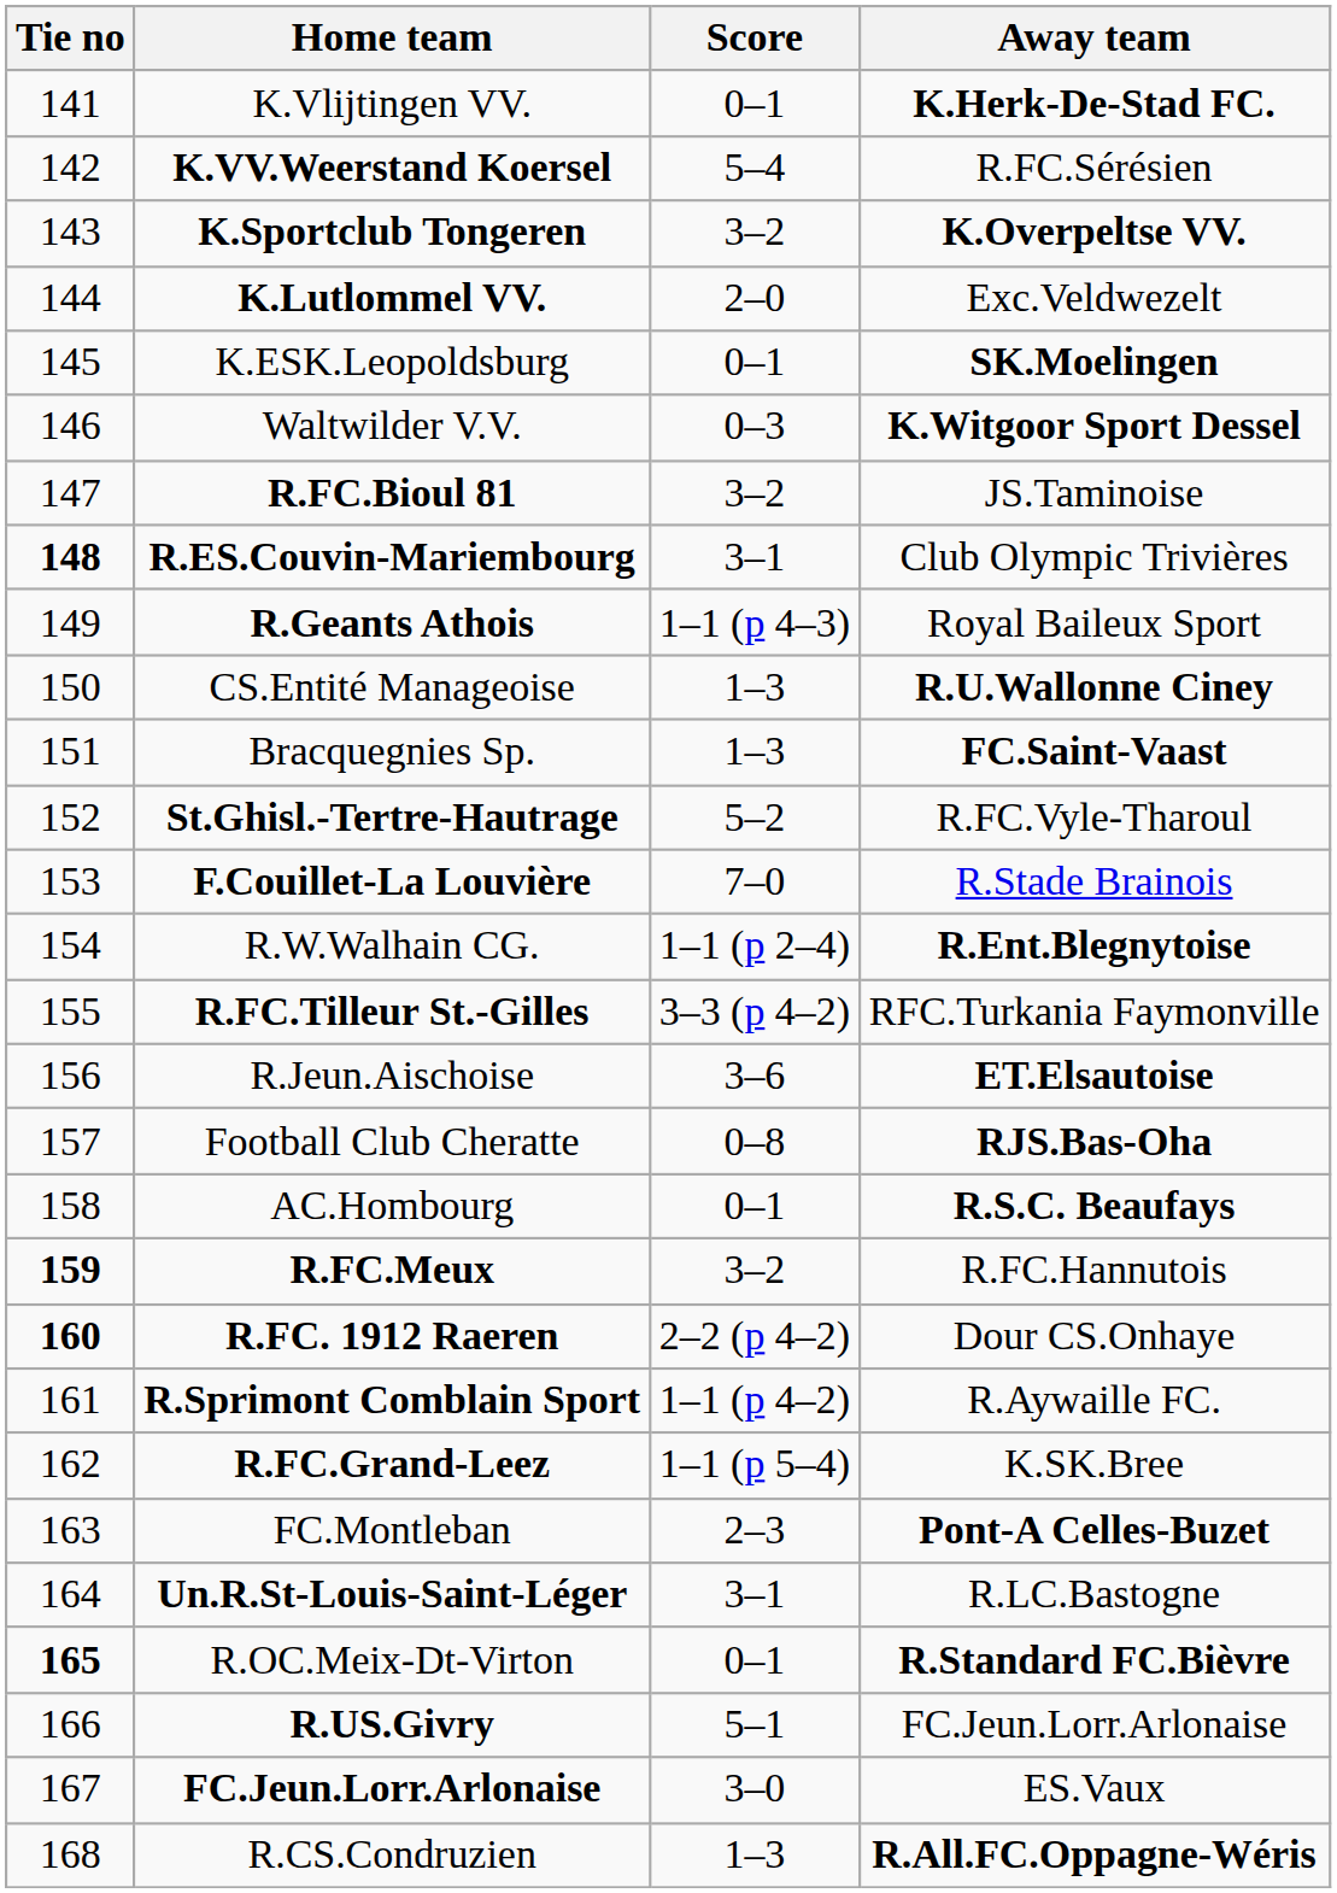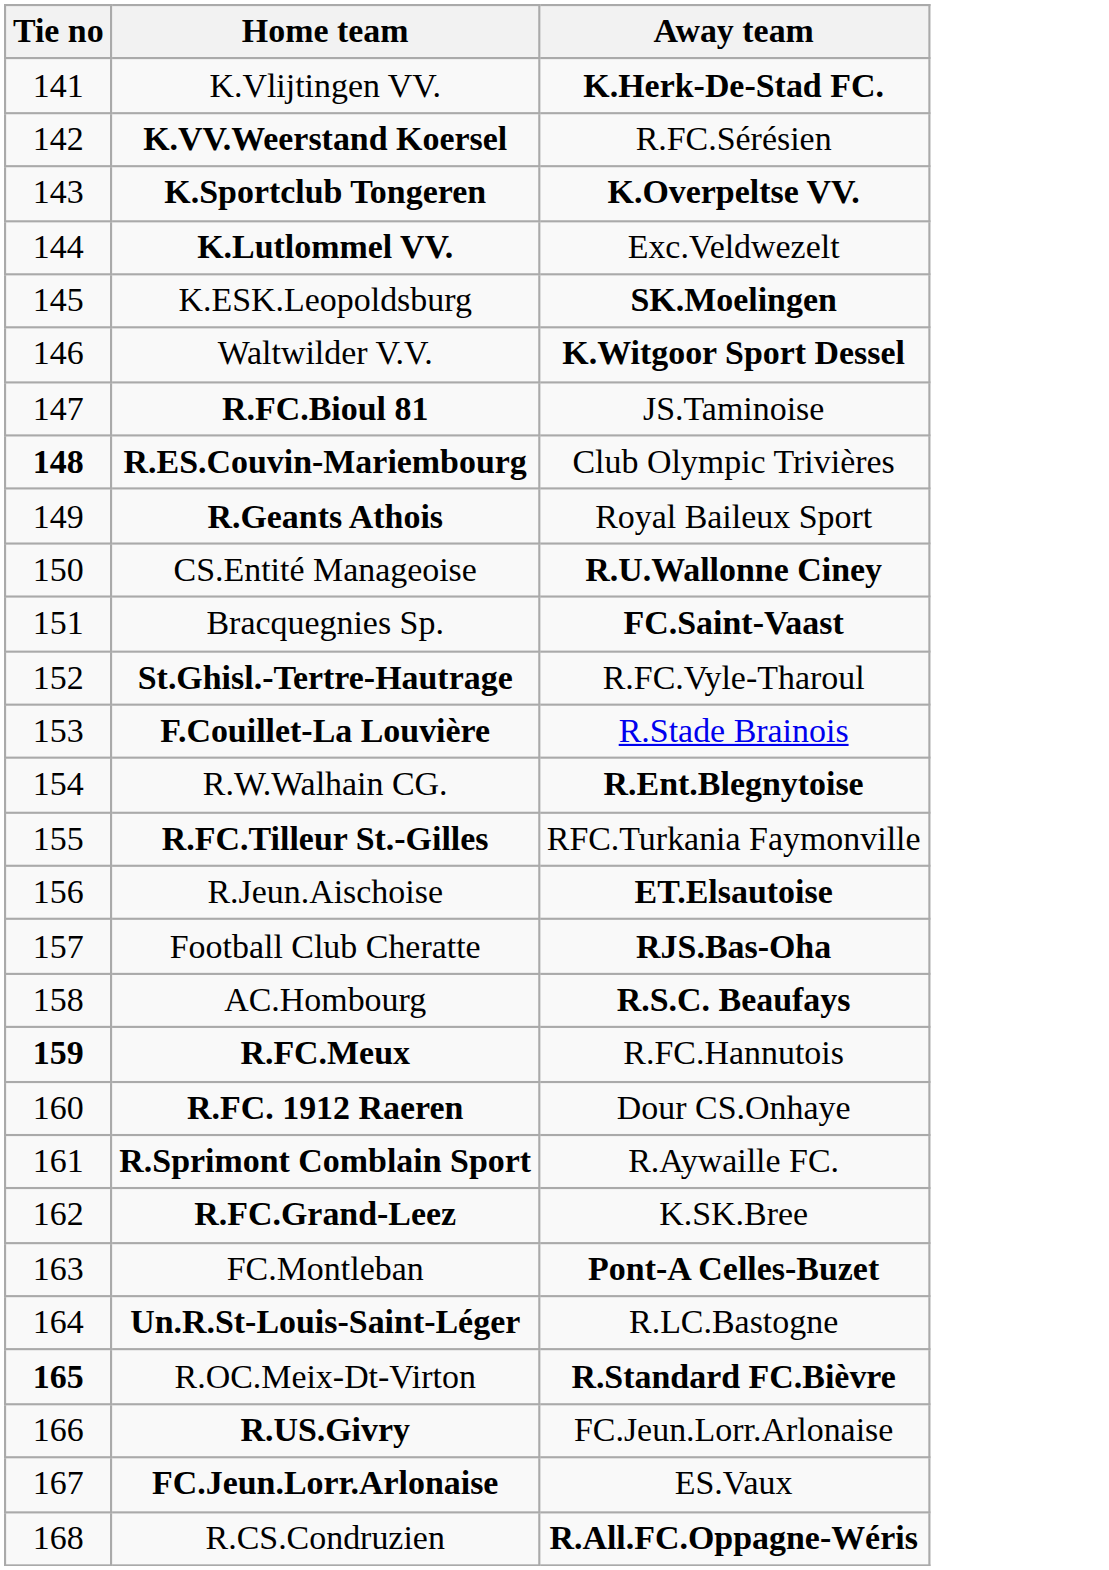 <table class="wikitable" style="text-align: center">
 <tr>
 <th>Tie no</th>
 <th>Home team</th>
-<th>Score</th>
 <th>Away team</th>
 </tr>
 <tr>
 <td>141</td>
 <td>K.Vlijtingen VV.</td>
-<td>0–1</td>
 <td><strong>K.Herk-De-Stad FC.</strong></td>
 </tr>
 <tr>
 <td>142</td>
 <td><strong>K.VV.Weerstand Koersel</strong></td>
-<td>5–4</td>
 <td>R.FC.Sérésien</td>
 </tr>
 <tr>
 <td>143</td>
 <td><strong>K.Sportclub Tongeren</strong></td>
-<td>3–2</td>
 <td><strong>K.Overpeltse VV.</strong></td>
 </tr>
 <tr>
 <td>144</td>
 <td><strong>K.Lutlommel VV.</strong></td>
-<td>2–0</td>
 <td>Exc.Veldwezelt</td>
 </tr>
 <tr>
 <td>145</td>
 <td>K.ESK.Leopoldsburg</td>
-<td>0–1</td>
 <td><strong>SK.Moelingen</strong></td>
 </tr>
 <tr>
 <td>146</td>
 <td>Waltwilder V.V.</td>
-<td>0–3</td>
 <td><strong>K.Witgoor Sport Dessel</strong></td>
 </tr>
 <tr>
 <td>147</td>
 <td><strong>R.FC.Bioul 81</strong></td>
-<td>3–2</td>
 <td>JS.Taminoise</td>
 </tr>
 <tr>
 <td><strong>148</strong></td>
 <td><strong>R.ES.Couvin-Mariembourg</strong></td>
-<td>3–1</td>
 <td>Club Olympic Trivières</td>
 </tr>
 <tr>
 <td>149</td>
 <td><strong>R.Geants Athois</strong></td>
-<td>1–1 (<a href='#'>p</a> 4–3)</td>
 <td>Royal Baileux Sport</td>
 </tr>
 <tr>
 <td>150</td>
 <td>CS.Entité Manageoise</td>
-<td>1–3</td>
 <td><strong>R.U.Wallonne Ciney</strong></td>
 </tr>
 <tr>
 <td>151</td>
 <td>Bracquegnies Sp.</td>
-<td>1–3</td>
 <td><strong>FC.Saint-Vaast</strong></td>
 </tr>
 <tr>
 <td>152</td>
 <td><strong>St.Ghisl.-Tertre-Hautrage</strong></td>
-<td>5–2</td>
 <td>R.FC.Vyle-Tharoul</td>
 </tr>
 <tr>
 <td>153</td>
 <td><strong>F.Couillet-La Louvière</strong></td>
-<td>7–0</td>
 <td><a href='#'>R.Stade Brainois</a></td>
 </tr>
 <tr>
 <td>154</td>
 <td>R.W.Walhain CG.</td>
-<td>1–1 (<a href='#'>p</a> 2–4)</td>
 <td><strong>R.Ent.Blegnytoise</strong></td>
 </tr>
 <tr>
 <td>155</td>
 <td><strong>R.FC.Tilleur St.-Gilles</strong></td>
-<td>3–3 (<a href='#'>p</a> 4–2)</td>
 <td>RFC.Turkania Faymonville</td>
 </tr>
 <tr>
 <td>156</td>
 <td>R.Jeun.Aischoise</td>
-<td>3–6</td>
 <td><strong>ET.Elsautoise</strong></td>
 </tr>
 <tr>
 <td>157</td>
 <td>Football Club Cheratte</td>
-<td>0–8</td>
 <td><strong>RJS.Bas-Oha</strong></td>
 </tr>
 <tr>
 <td>158</td>
 <td>AC.Hombourg</td>
-<td>0–1</td>
 <td><strong>R.S.C. Beaufays</strong></td>
 </tr>
 <tr>
 <td><strong>159</strong></td>
 <td><strong>R.FC.Meux</strong></td>
-<td>3–2</td>
 <td>R.FC.Hannutois</td>
 </tr>
 <tr>
-<td><strong>160</strong></td>
+<td>160</td>
 <td><strong>R.FC. 1912 Raeren</strong></td>
-<td>2–2 (<a href='#'>p</a> 4–2)</td>
 <td>Dour CS.Onhaye</td>
 </tr>
 <tr>
 <td>161</td>
 <td><strong>R.Sprimont Comblain Sport</strong></td>
-<td>1–1 (<a href='#'>p</a> 4–2)</td>
 <td>R.Aywaille FC.</td>
 </tr>
 <tr>
 <td>162</td>
 <td><strong>R.FC.Grand-Leez</strong></td>
-<td>1–1 (<a href='#'>p</a> 5–4)</td>
 <td>K.SK.Bree</td>
 </tr>
 <tr>
 <td>163</td>
 <td>FC.Montleban</td>
-<td>2–3</td>
 <td><strong>Pont-A Celles-Buzet</strong></td>
 </tr>
 <tr>
 <td>164</td>
 <td><strong>Un.R.St-Louis-Saint-Léger</strong></td>
-<td>3–1</td>
 <td>R.LC.Bastogne</td>
 </tr>
 <tr>
 <td><strong>165</strong></td>
 <td>R.OC.Meix-Dt-Virton</td>
-<td>0–1</td>
 <td><strong>R.Standard FC.Bièvre</strong></td>
 </tr>
 <tr>
 <td>166</td>
 <td><strong>R.US.Givry</strong></td>
-<td>5–1</td>
 <td>FC.Jeun.Lorr.Arlonaise</td>
 </tr>
 <tr>
 <td>167</td>
 <td><strong>FC.Jeun.Lorr.Arlonaise</strong></td>
-<td>3–0</td>
 <td>ES.Vaux</td>
 </tr>
 <tr>
 <td>168</td>
 <td>R.CS.Condruzien</td>
-<td>1–3</td>
 <td><strong>R.All.FC.Oppagne-Wéris</strong></td>
 </tr>
 </table>
